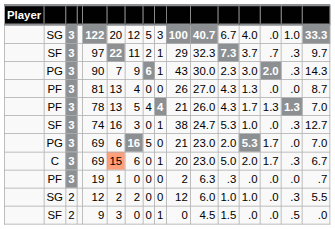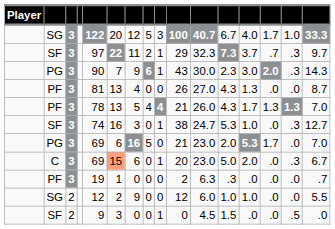 <table class="wikitable sortable" style="font-size: 95%; text-align:right;">
 <tr>
 <th style="background:#010101; color:#FFFFFF; border-top:#8D9093 3px solid; border-bottom:#8D9093 3px solid;">Player</th>
 <th style="background:#010101; color:#FFFFFF; border-top:#8D9093 3px solid; border-bottom:#8D9093 3px solid;"></th>
 <th style="background:#010101; color:#FFFFFF; border-top:#8D9093 3px solid; border-bottom:#8D9093 3px solid;"></th>
 <th style="background:#010101; color:#FFFFFF; border-top:#8D9093 3px solid; border-bottom:#8D9093 3px solid;"></th>
 <th style="background:#010101; color:#FFFFFF; border-top:#8D9093 3px solid; border-bottom:#8D9093 3px solid;"></th>
 <th style="background:#010101; color:#FFFFFF; border-top:#8D9093 3px solid; border-bottom:#8D9093 3px solid;"></th>
 <th style="background:#010101; color:#FFFFFF; border-top:#8D9093 3px solid; border-bottom:#8D9093 3px solid;"></th>
 <th style="background:#010101; color:#FFFFFF; border-top:#8D9093 3px solid; border-bottom:#8D9093 3px solid;"></th>
 <th style="background:#010101; color:#FFFFFF; border-top:#8D9093 3px solid; border-bottom:#8D9093 3px solid;"></th>
 <th style="background:#010101; color:#FFFFFF; border-top:#8D9093 3px solid; border-bottom:#8D9093 3px solid;"></th>
 <th style="background:#010101; color:#FFFFFF; border-top:#8D9093 3px solid; border-bottom:#8D9093 3px solid;"></th>
 <th style="background:#010101; color:#FFFFFF; border-top:#8D9093 3px solid; border-bottom:#8D9093 3px solid;"></th>
 <th style="background:#010101; color:#FFFFFF; border-top:#8D9093 3px solid; border-bottom:#8D9093 3px solid;"></th>
 <th style="background:#010101; color:#FFFFFF; border-top:#8D9093 3px solid; border-bottom:#8D9093 3px solid;"></th>
 <th style="background:#010101; color:#FFFFFF; border-top:#8D9093 3px solid; border-bottom:#8D9093 3px solid;"></th>
 <th style="background:#010101; color:#FFFFFF; border-top:#8D9093 3px solid; border-bottom:#8D9093 3px solid;"></th>
 </tr>
 <tr>
 <td style="text-align:left;"></td>
 <td style="text-align:center;">SG</td>
 <td style="background:#8D9093; color:#FFFFFF;"><strong>3</strong></td>
 <td></td>
 <td style="background:#8D9093; color:#FFFFFF;"><strong>122</strong></td>
 <td>20</td>
 <td>12</td>
 <td>5</td>
 <td>3</td>
 <td style="background:#8D9093; color:#FFFFFF;"><strong>100</strong></td>
 <td style="background:#8D9093; color:#FFFFFF;"><strong>40.7</strong></td>
 <td>6.7</td>
 <td>4.0</td>
-<td>.0</td>
+<td>1.7</td>
 <td>1.0</td>
 <td style="background:#8D9093; color:#FFFFFF;"><strong>33.3</strong></td>
 </tr>
 <tr>
 <td style="text-align:left;"></td>
 <td style="text-align:center;">SF</td>
 <td style="background:#8D9093; color:#FFFFFF;"><strong>3</strong></td>
 <td></td>
 <td>97</td>
 <td style="background:#8D9093; color:#FFFFFF;"><strong>22</strong></td>
 <td>11</td>
 <td>2</td>
 <td>1</td>
 <td>29</td>
 <td>32.3</td>
 <td style="background:#8D9093; color:#FFFFFF;"><strong>7.3</strong></td>
 <td>3.7</td>
 <td>.7</td>
 <td>.3</td>
 <td>9.7</td>
 </tr>
 <tr>
 <td style="text-align:left;"></td>
 <td style="text-align:center;">PG</td>
 <td style="background:#8D9093; color:#FFFFFF;"><strong>3</strong></td>
 <td></td>
 <td>90</td>
 <td>7</td>
 <td>9</td>
 <td style="background:#8D9093; color:#FFFFFF;"><strong>6</strong></td>
 <td>1</td>
 <td>43</td>
 <td>30.0</td>
 <td>2.3</td>
 <td>3.0</td>
 <td style="background:#8D9093; color:#FFFFFF;"><strong>2.0</strong></td>
 <td>.3</td>
 <td>14.3</td>
 </tr>
 <tr>
 <td style="text-align:left;"></td>
 <td style="text-align:center;">PF</td>
 <td style="background:#8D9093; color:#FFFFFF;"><strong>3</strong></td>
 <td></td>
 <td>81</td>
 <td>13</td>
 <td>4</td>
 <td>0</td>
 <td>0</td>
 <td>26</td>
 <td>27.0</td>
 <td>4.3</td>
 <td>1.3</td>
 <td>.0</td>
 <td>.0</td>
 <td>8.7</td>
 </tr>
 <tr>
 <td style="text-align:left;"></td>
 <td style="text-align:center;">PF</td>
 <td style="background:#8D9093; color:#FFFFFF;"><strong>3</strong></td>
 <td></td>
 <td>78</td>
 <td>13</td>
 <td>5</td>
 <td>4</td>
 <td style="background:#8D9093; color:#FFFFFF;"><strong>4</strong></td>
 <td>21</td>
 <td>26.0</td>
 <td>4.3</td>
 <td>1.7</td>
 <td>1.3</td>
 <td style="background:#8D9093; color:#FFFFFF;"><strong>1.3</strong></td>
 <td>7.0</td>
 </tr>
 <tr>
 <td style="text-align:left;"></td>
 <td style="text-align:center;">SF</td>
 <td style="background:#8D9093; color:#FFFFFF;"><strong>3</strong></td>
 <td></td>
 <td>74</td>
 <td>16</td>
 <td>3</td>
 <td>0</td>
 <td>1</td>
 <td>38</td>
 <td>24.7</td>
 <td>5.3</td>
 <td>1.0</td>
 <td>.0</td>
 <td>.3</td>
 <td>12.7</td>
 </tr>
 <tr>
 <td style="text-align:left;"></td>
 <td style="text-align:center;">PG</td>
 <td style="background:#8D9093; color:#FFFFFF;"><strong>3</strong></td>
 <td></td>
 <td>69</td>
 <td>6</td>
 <td style="background:#8D9093; color:#FFFFFF;"><strong>16</strong></td>
 <td>5</td>
 <td>0</td>
 <td>21</td>
 <td>23.0</td>
 <td>2.0</td>
 <td style="background:#8D9093; color:#FFFFFF;"><strong>5.3</strong></td>
 <td>1.7</td>
 <td>.0</td>
 <td>7.0</td>
 </tr>
 <tr>
 <td style="text-align:left;"></td>
 <td style="text-align:center;">C</td>
 <td style="background:#8D9093; color:#FFFFFF;"><strong>3</strong></td>
 <td></td>
 <td>69</td>
 <td style="background: lightsalmon;">15</td>
 <td>6</td>
 <td>0</td>
 <td>1</td>
 <td>20</td>
 <td>23.0</td>
 <td>5.0</td>
 <td>2.0</td>
-<td>1.7</td>
+<td>.0</td>
 <td>.3</td>
 <td>6.7</td>
 </tr>
 <tr>
 <td style="text-align:left;"></td>
 <td style="text-align:center;">PF</td>
 <td style="background:#8D9093; color:#FFFFFF;"><strong>3</strong></td>
 <td></td>
 <td>19</td>
 <td>1</td>
 <td>0</td>
 <td>0</td>
 <td>0</td>
 <td>2</td>
 <td>6.3</td>
 <td>.3</td>
 <td>.0</td>
 <td>.0</td>
 <td>.0</td>
 <td>.7</td>
 </tr>
 <tr>
 <td style="text-align:left;"></td>
 <td style="text-align:center;">SG</td>
 <td>2</td>
 <td></td>
 <td>12</td>
 <td>2</td>
-<td>2</td>
+<td>9</td>
 <td>0</td>
 <td>0</td>
 <td>12</td>
 <td>6.0</td>
 <td>1.0</td>
 <td>1.0</td>
 <td>.0</td>
-<td>.3</td>
+<td>.0</td>
 <td>5.5</td>
 </tr>
 <tr>
 <td style="text-align:left;"></td>
 <td style="text-align:center;">SF</td>
 <td>2</td>
 <td></td>
 <td>9</td>
 <td>3</td>
 <td>0</td>
 <td>0</td>
 <td>1</td>
 <td>0</td>
 <td>4.5</td>
 <td>1.5</td>
 <td>.0</td>
 <td>.0</td>
 <td>.5</td>
 <td>.0</td>
 </tr>
 </table>
